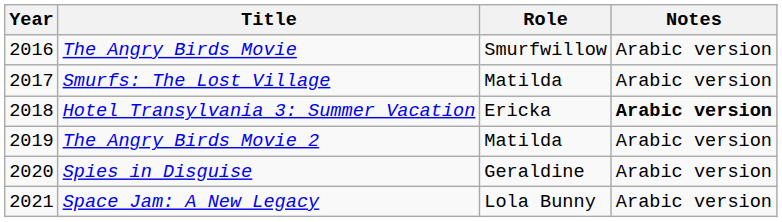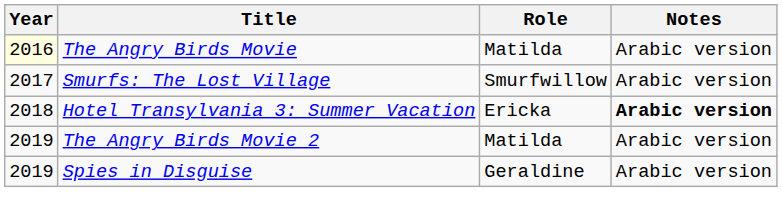 <table class="wikitable sortable">
 <tr>
 <th>Year</th>
 <th>Title</th>
 <th>Role</th>
 <th>Notes</th>
 </tr>
 <tr>
-<td>2016</td>
+<td style="background: lightyellow;">2016</td>
 <td><em><a href='#'>The Angry Birds Movie</a></em></td>
-<td>Smurfwillow</td>
+<td>Matilda</td>
 <td>Arabic version</td>
 </tr>
 <tr>
 <td>2017</td>
 <td><em><a href='#'>Smurfs: The Lost Village</a></em></td>
-<td>Matilda</td>
+<td>Smurfwillow</td>
 <td>Arabic version</td>
 </tr>
 <tr>
 <td>2018</td>
 <td><em><a href='#'>Hotel Transylvania 3: Summer Vacation</a></em></td>
 <td>Ericka</td>
 <td><strong>Arabic version</strong></td>
 </tr>
 <tr>
 <td>2019</td>
 <td><em><a href='#'>The Angry Birds Movie 2</a></em></td>
 <td>Matilda</td>
 <td>Arabic version</td>
 </tr>
 <tr>
-<td>2020</td>
+<td>2019</td>
 <td><em><a href='#'>Spies in Disguise</a></em></td>
 <td>Geraldine</td>
 <td>Arabic version</td>
 </tr>
-<tr>
-<td>2021</td>
-<td><em><a href='#'>Space Jam: A New Legacy</a></em></td>
-<td>Lola Bunny</td>
-<td>Arabic version</td>
-</tr>
 </table>
